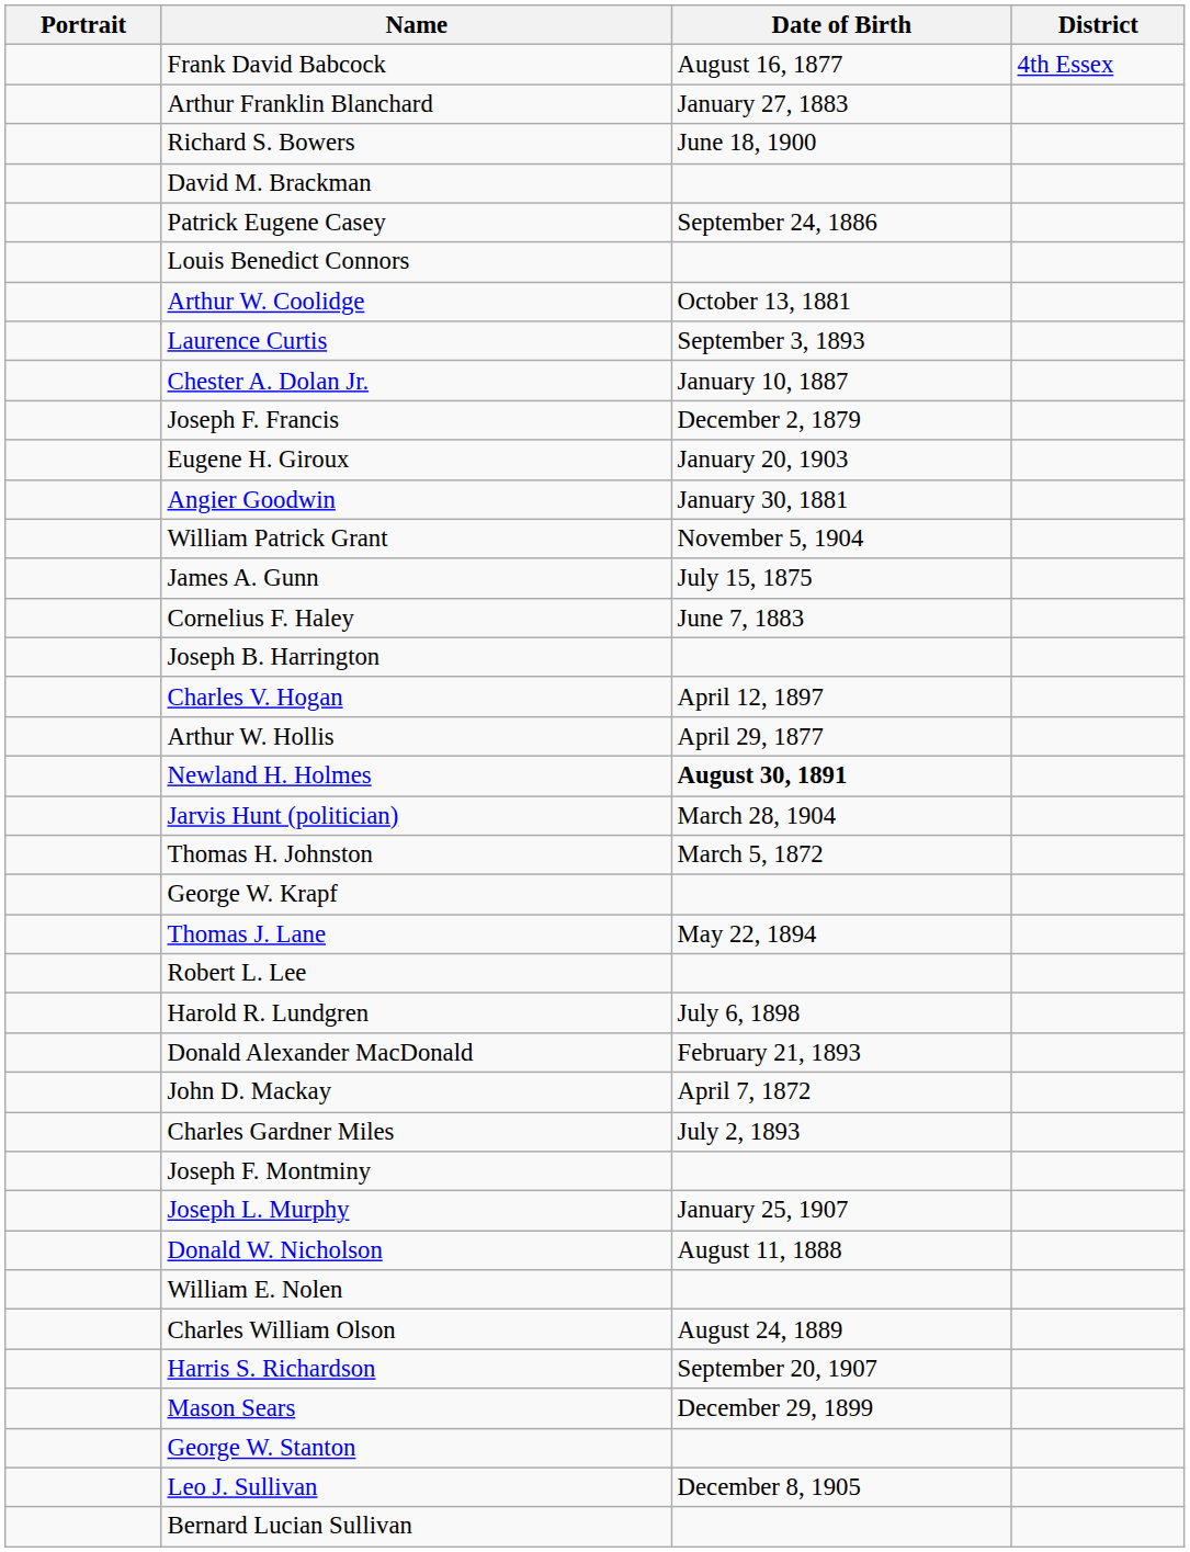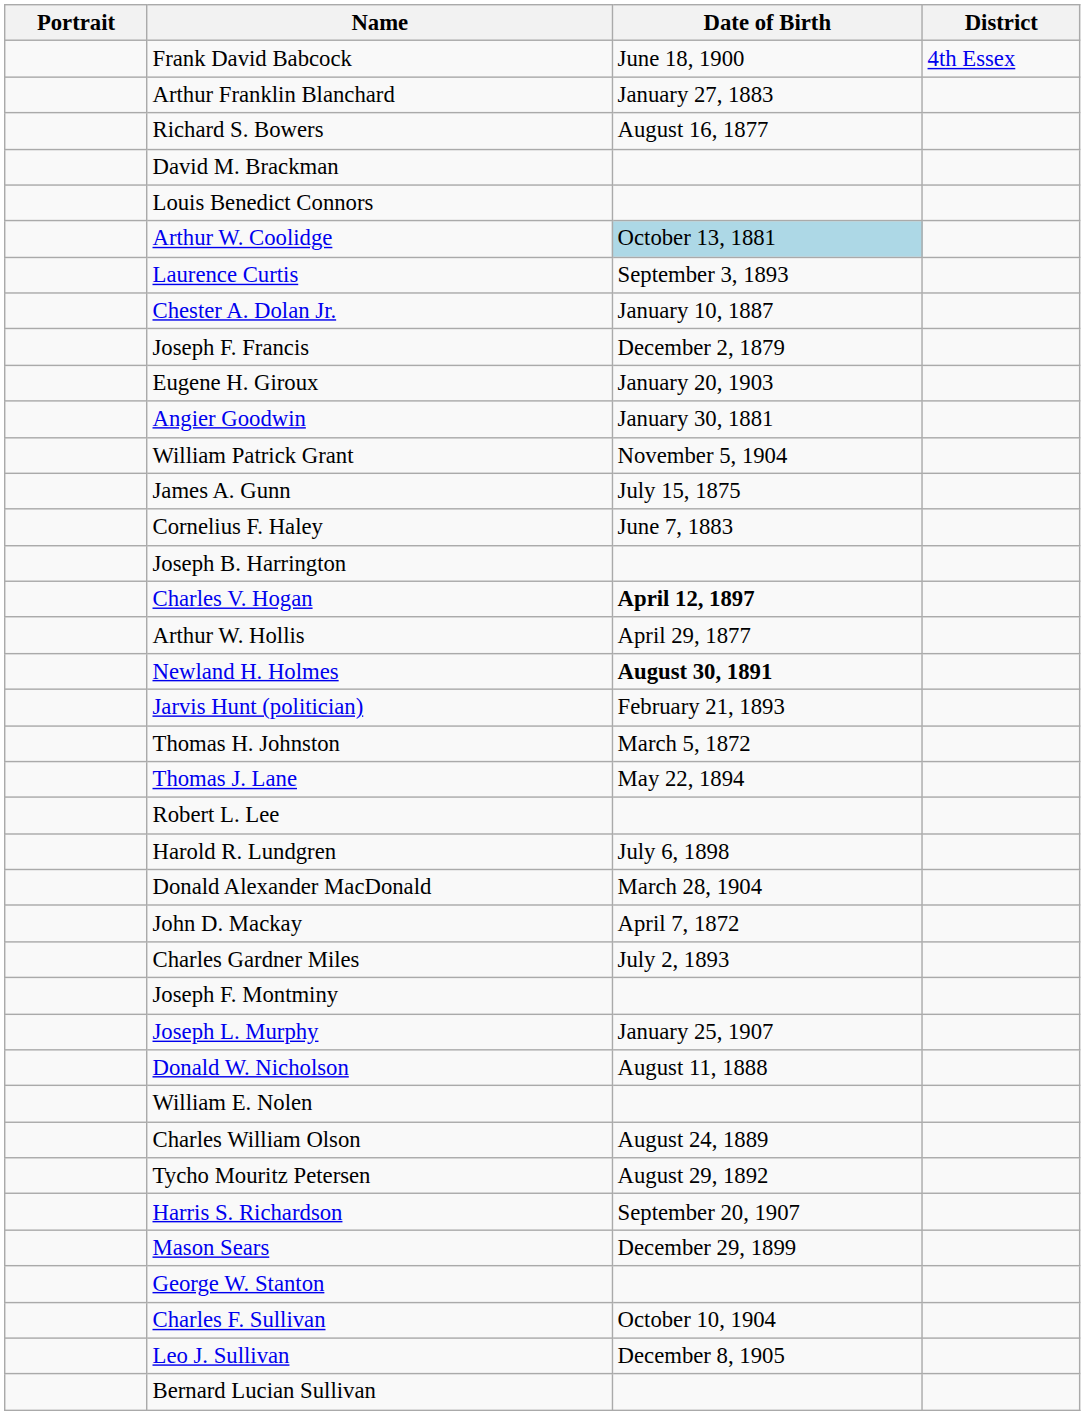 <table class='wikitable sortable' style="width:60%">
 <tr>
 <th>Portrait</th>
 <th>Name </th>
 <th data-sort-type=date>Date of Birth </th>
 <th>District </th>
 </tr>
 <tr>
 <td></td>
 <td>Frank David Babcock</td>
-<td>August 16, 1877</td>
+<td>June 18, 1900</td>
 <td><a href='#'>4th Essex</a></td>
 </tr>
 <tr>
 <td></td>
 <td>Arthur Franklin Blanchard</td>
 <td>January 27, 1883</td>
 <td></td>
 </tr>
 <tr>
 <td></td>
 <td>Richard S. Bowers</td>
-<td>June 18, 1900</td>
+<td>August 16, 1877</td>
 <td></td>
 </tr>
 <tr>
 <td></td>
 <td>David M. Brackman</td>
 <td></td>
-<td></td>
-</tr>
-<tr>
-<td></td>
-<td>Patrick Eugene Casey</td>
-<td>September 24, 1886</td>
 <td></td>
 </tr>
 <tr>
 <td></td>
 <td>Louis Benedict Connors</td>
 <td></td>
 <td></td>
 </tr>
 <tr>
 <td></td>
 <td><a href='#'>Arthur W. Coolidge</a></td>
-<td>October 13, 1881</td>
+<td style="background: lightblue;">October 13, 1881</td>
 <td></td>
 </tr>
 <tr>
 <td></td>
 <td><a href='#'>Laurence Curtis</a></td>
 <td>September 3, 1893</td>
 <td></td>
 </tr>
 <tr>
 <td></td>
 <td><a href='#'>Chester A. Dolan Jr.</a></td>
 <td>January 10, 1887</td>
 <td></td>
 </tr>
 <tr>
 <td></td>
 <td>Joseph F. Francis</td>
 <td>December 2, 1879</td>
 <td></td>
 </tr>
 <tr>
 <td></td>
 <td>Eugene H. Giroux</td>
 <td>January 20, 1903</td>
 <td></td>
 </tr>
 <tr>
 <td></td>
 <td><a href='#'>Angier Goodwin</a></td>
 <td>January 30, 1881</td>
 <td></td>
 </tr>
 <tr>
 <td></td>
 <td>William Patrick Grant</td>
 <td>November 5, 1904</td>
 <td></td>
 </tr>
 <tr>
 <td></td>
 <td>James A. Gunn</td>
 <td>July 15, 1875</td>
 <td></td>
 </tr>
 <tr>
 <td></td>
 <td>Cornelius F. Haley</td>
 <td>June 7, 1883</td>
 <td></td>
 </tr>
 <tr>
 <td></td>
 <td>Joseph B. Harrington</td>
 <td></td>
 <td></td>
 </tr>
 <tr>
 <td></td>
 <td><a href='#'>Charles V. Hogan</a></td>
-<td>April 12, 1897</td>
+<td><strong>April 12, 1897</strong></td>
 <td></td>
 </tr>
 <tr>
 <td></td>
 <td>Arthur W. Hollis</td>
 <td>April 29, 1877</td>
 <td></td>
 </tr>
 <tr>
 <td></td>
 <td><a href='#'>Newland H. Holmes</a></td>
 <td><strong>August 30, 1891</strong></td>
 <td></td>
 </tr>
 <tr>
 <td></td>
 <td><a href='#'>Jarvis Hunt (politician)</a></td>
-<td>March 28, 1904</td>
+<td>February 21, 1893</td>
 <td></td>
 </tr>
 <tr>
 <td></td>
 <td>Thomas H. Johnston</td>
 <td>March 5, 1872</td>
-<td></td>
-</tr>
-<tr>
-<td></td>
-<td>George W. Krapf</td>
-<td></td>
 <td></td>
 </tr>
 <tr>
 <td></td>
 <td><a href='#'>Thomas J. Lane</a></td>
 <td>May 22, 1894</td>
 <td></td>
 </tr>
 <tr>
 <td></td>
 <td>Robert L. Lee</td>
 <td></td>
 <td></td>
 </tr>
 <tr>
 <td></td>
 <td>Harold R. Lundgren</td>
 <td>July 6, 1898</td>
 <td></td>
 </tr>
 <tr>
 <td></td>
 <td>Donald Alexander MacDonald</td>
-<td>February 21, 1893</td>
+<td>March 28, 1904</td>
 <td></td>
 </tr>
 <tr>
 <td></td>
 <td>John D. Mackay</td>
 <td>April 7, 1872</td>
 <td></td>
 </tr>
 <tr>
 <td></td>
 <td>Charles Gardner Miles</td>
 <td>July 2, 1893</td>
 <td></td>
 </tr>
 <tr>
 <td></td>
 <td>Joseph F. Montminy</td>
 <td></td>
 <td></td>
 </tr>
 <tr>
 <td></td>
 <td><a href='#'>Joseph L. Murphy</a></td>
 <td>January 25, 1907</td>
 <td></td>
 </tr>
 <tr>
 <td></td>
 <td><a href='#'>Donald W. Nicholson</a></td>
 <td>August 11, 1888</td>
 <td></td>
 </tr>
 <tr>
 <td></td>
 <td>William E. Nolen</td>
 <td></td>
 <td></td>
 </tr>
 <tr>
 <td></td>
 <td>Charles William Olson</td>
 <td>August 24, 1889</td>
 <td></td>
 </tr>
 <tr>
 <td></td>
+<td>Tycho Mouritz Petersen</td>
+<td>August 29, 1892</td>
+<td></td>
+</tr>
+<tr>
+<td></td>
 <td><a href='#'>Harris S. Richardson</a></td>
 <td>September 20, 1907</td>
 <td></td>
 </tr>
 <tr>
 <td></td>
 <td><a href='#'>Mason Sears</a></td>
 <td>December 29, 1899</td>
 <td></td>
 </tr>
 <tr>
 <td></td>
 <td><a href='#'>George W. Stanton</a></td>
 <td></td>
 <td></td>
 </tr>
 <tr>
 <td></td>
+<td><a href='#'>Charles F. Sullivan</a></td>
+<td>October 10, 1904</td>
+<td></td>
+</tr>
+<tr>
+<td></td>
 <td><a href='#'>Leo J. Sullivan</a></td>
 <td>December 8, 1905</td>
 <td></td>
 </tr>
 <tr>
 <td></td>
 <td>Bernard Lucian Sullivan</td>
 <td></td>
 <td></td>
 </tr>
 <tr>
 </tr>
 </table>
